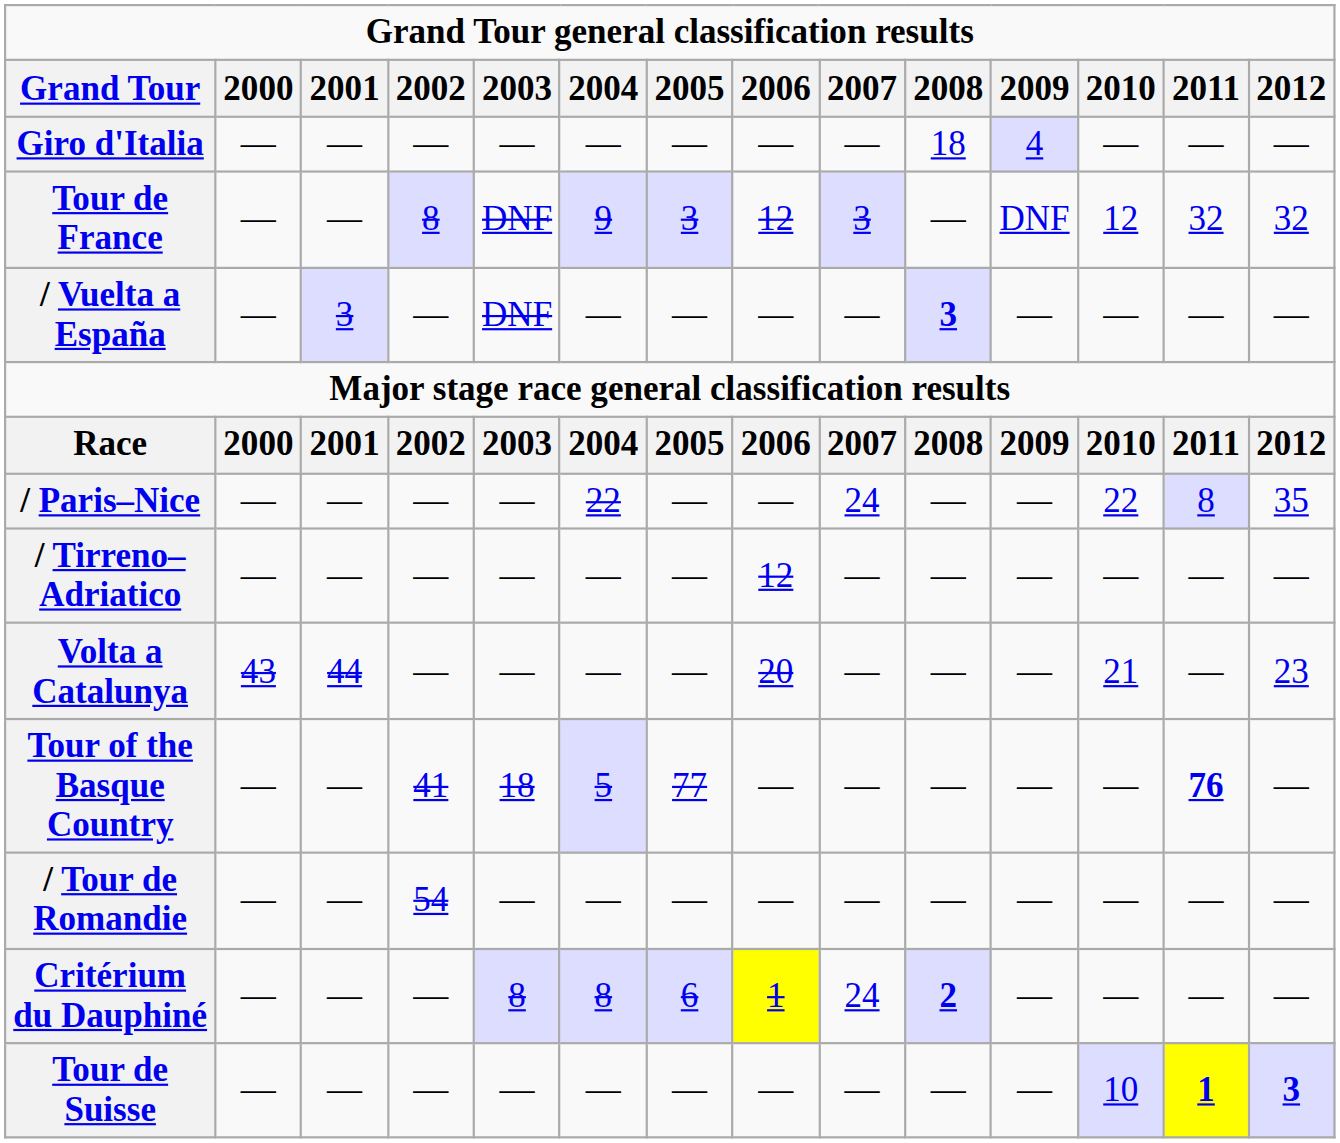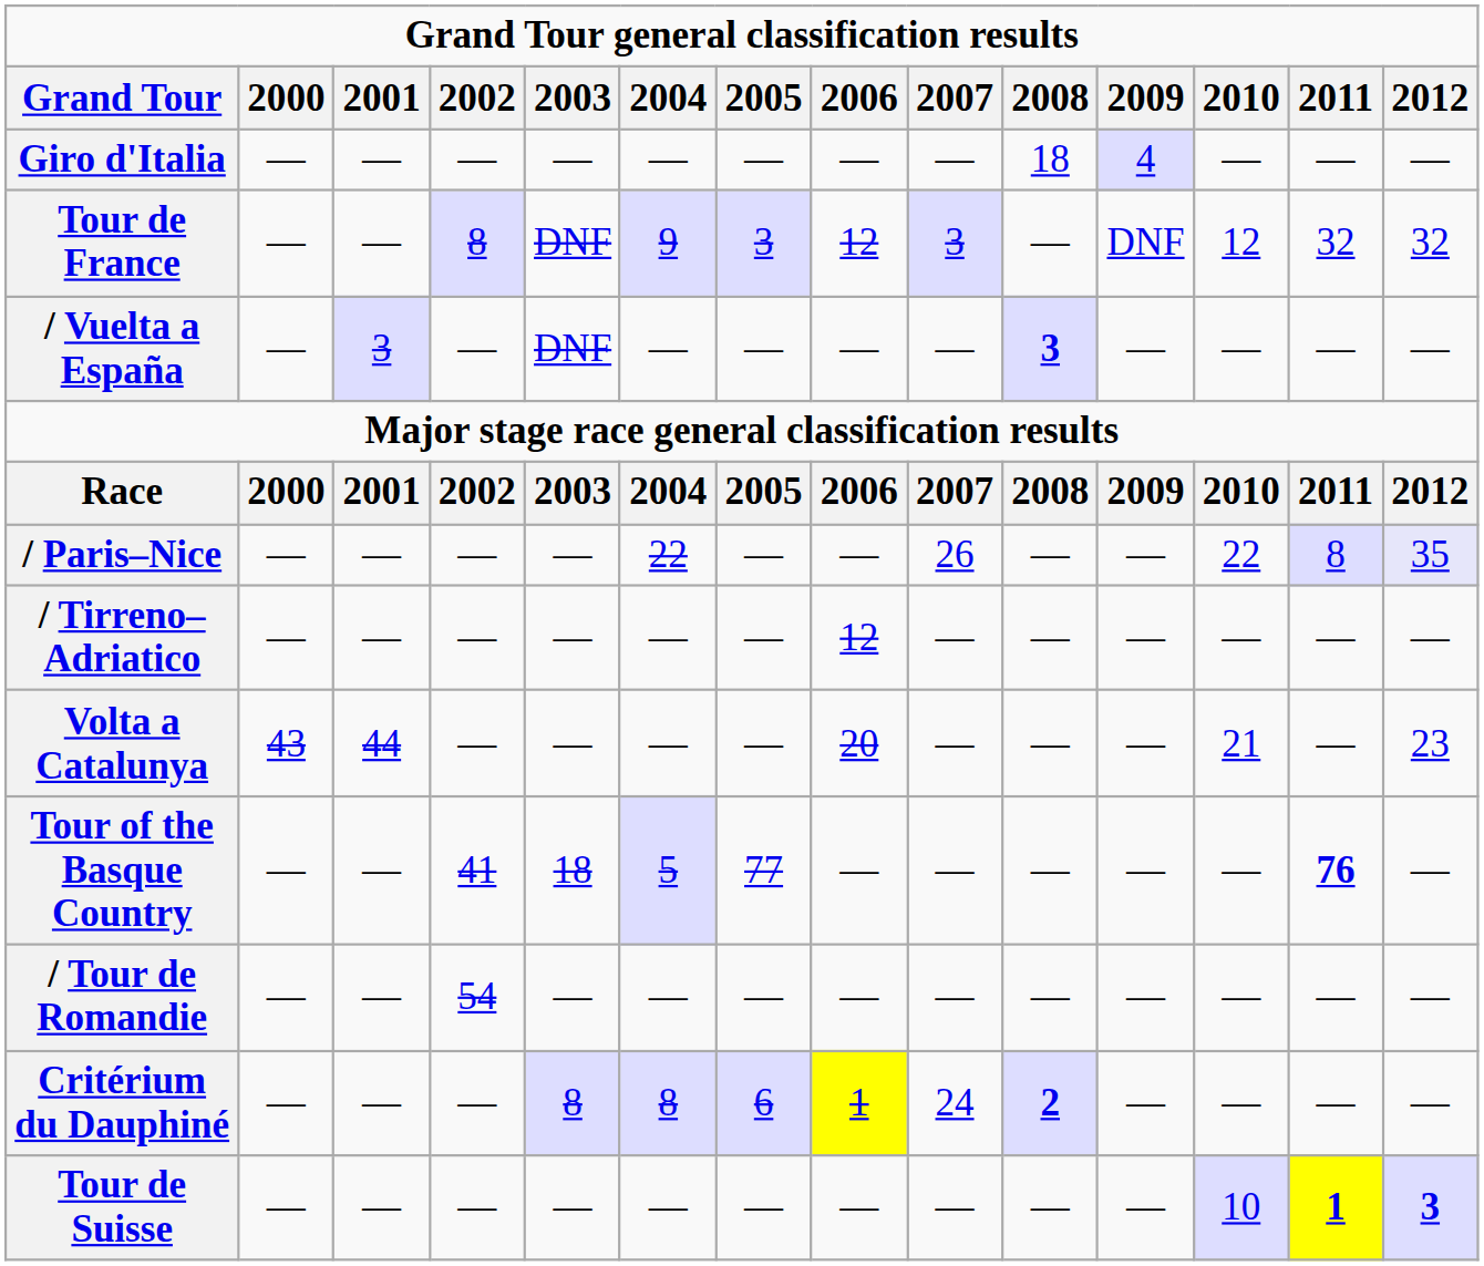 <table class="wikitable plainrowheaders">
 <tr>
 <td colspan=18 align="center"><strong>Grand Tour general classification results</strong></td>
 </tr>
 <tr>
 <th scope="col"><a href='#'>Grand Tour</a></th>
 <th scope="col">2000</th>
 <th scope="col">2001</th>
 <th scope="col">2002</th>
 <th scope="col">2003</th>
 <th scope="col">2004</th>
 <th scope="col">2005</th>
 <th scope="col">2006</th>
 <th scope="col">2007</th>
 <th scope="col">2008</th>
 <th scope="col">2009</th>
 <th scope="col">2010</th>
 <th scope="col">2011</th>
 <th scope="col">2012</th>
 </tr>
 <tr style="text-align:center;">
 <th scope="row"> <a href='#'>Giro d'Italia</a></th>
 <td>—</td>
 <td>—</td>
 <td>—</td>
 <td>—</td>
 <td>—</td>
 <td>—</td>
 <td>—</td>
 <td>—</td>
 <td><a href='#'>18</a></td>
 <td style="background:#ddf;"><a href='#'>4</a></td>
 <td>—</td>
 <td>—</td>
 <td>—</td>
 </tr>
 <tr style="text-align:center;">
 <th scope="row"> <a href='#'>Tour de France</a></th>
 <td>—</td>
 <td>—</td>
 <td style="background:#ddf;"><a href='#'><del>8</del></a></td>
 <td><a href='#'><del>DNF</del></a></td>
 <td style="background:#ddf;"><a href='#'><del>9</del></a></td>
 <td style="background:#ddf;"><a href='#'><del>3</del></a></td>
 <td><a href='#'><del>12</del></a></td>
 <td style="background:#ddf;"><a href='#'><del>3</del></a></td>
 <td>—</td>
 <td><a href='#'>DNF</a></td>
 <td><a href='#'>12</a></td>
 <td><a href='#'>32</a></td>
 <td><a href='#'>32</a></td>
 </tr>
 <tr style="text-align:center;">
 <th scope="row">/ <a href='#'>Vuelta a España</a></th>
 <td>—</td>
 <td style="background:#ddf;"><a href='#'><del>3</del></a></td>
 <td>—</td>
 <td><a href='#'><del>DNF</del></a></td>
 <td>—</td>
 <td>—</td>
 <td>—</td>
 <td>—</td>
 <td style="background:#ddf;"><a href='#'><strong>3</strong></a></td>
 <td>—</td>
 <td>—</td>
 <td>—</td>
 <td>—</td>
 </tr>
 <tr>
 <td colspan=18 align="center"><strong>Major stage race general classification results</strong></td>
 </tr>
 <tr>
 <th>Race</th>
 <th scope="col">2000</th>
 <th scope="col">2001</th>
 <th scope="col">2002</th>
 <th scope="col">2003</th>
 <th scope="col">2004</th>
 <th scope="col">2005</th>
 <th scope="col">2006</th>
 <th scope="col">2007</th>
 <th scope="col">2008</th>
 <th scope="col">2009</th>
 <th scope="col">2010</th>
 <th scope="col">2011</th>
 <th scope="col">2012</th>
 </tr>
 <tr style="text-align:center;">
 <th scope="row">/ <a href='#'>Paris–Nice</a></th>
 <td>—</td>
 <td>—</td>
 <td>—</td>
 <td>—</td>
 <td><a href='#'><del>22</del></a></td>
 <td>—</td>
 <td>—</td>
-<td><a href='#'>24</a></td>
+<td><a href='#'>26</a></td>
 <td>—</td>
 <td>—</td>
 <td><a href='#'>22</a></td>
 <td style="background:#ddf;"><a href='#'>8</a></td>
-<td><a href='#'>35</a></td>
+<td style="background: lavender;"><a href='#'>35</a></td>
 </tr>
 <tr style="text-align:center;">
 <th scope="row">/ <a href='#'>Tirreno–Adriatico</a></th>
 <td>—</td>
 <td>—</td>
 <td>—</td>
 <td>—</td>
 <td>—</td>
 <td>—</td>
 <td><a href='#'><del>12</del></a></td>
 <td>—</td>
 <td>—</td>
 <td>—</td>
 <td>—</td>
 <td>—</td>
 <td>—</td>
 </tr>
 <tr style="text-align:center;">
 <th scope="row"> <a href='#'>Volta a Catalunya</a></th>
 <td><a href='#'><del>43</del></a></td>
 <td><a href='#'><del>44</del></a></td>
 <td>—</td>
 <td>—</td>
 <td>—</td>
 <td>—</td>
 <td><a href='#'><del>20</del></a></td>
 <td>—</td>
 <td>—</td>
 <td>—</td>
 <td><a href='#'>21</a></td>
 <td>—</td>
 <td><a href='#'>23</a></td>
 </tr>
 <tr style="text-align:center;">
 <th scope="row"> <a href='#'>Tour of the Basque Country</a></th>
 <td>—</td>
 <td>—</td>
 <td><a href='#'><del>41</del></a></td>
 <td><a href='#'><del>18</del></a></td>
 <td style="background:#ddf;"><a href='#'><del>5</del></a></td>
 <td><a href='#'><del>77</del></a></td>
 <td>—</td>
 <td>—</td>
 <td>—</td>
 <td>—</td>
 <td>—</td>
 <td><strong><a href='#'>76</a></strong></td>
 <td>—</td>
 </tr>
 <tr style="text-align:center;">
 <th scope="row">/ <a href='#'>Tour de Romandie</a></th>
 <td>—</td>
 <td>—</td>
 <td><a href='#'><del>54</del></a></td>
 <td>—</td>
 <td>—</td>
 <td>—</td>
 <td>—</td>
 <td>—</td>
 <td>—</td>
 <td>—</td>
 <td>—</td>
 <td>—</td>
 <td>—</td>
 </tr>
 <tr style="text-align:center;">
 <th scope="row"> <a href='#'>Critérium du Dauphiné</a></th>
 <td>—</td>
 <td>—</td>
 <td>—</td>
 <td style="background:#ddf;"><a href='#'><del>8</del></a></td>
 <td style="background:#ddf;"><a href='#'><del>8</del></a></td>
 <td style="background:#ddf;"><a href='#'><del>6</del></a></td>
 <td style="background:yellow;"><a href='#'><del>1</del></a></td>
 <td><a href='#'>24</a></td>
 <td style="background:#ddf;"><a href='#'><strong>2</strong></a></td>
 <td>—</td>
 <td>—</td>
 <td>—</td>
 <td>—</td>
 </tr>
 <tr style="text-align:center;">
 <th scope="row"> <a href='#'>Tour de Suisse</a></th>
 <td>—</td>
 <td>—</td>
 <td>—</td>
 <td>—</td>
 <td>—</td>
 <td>—</td>
 <td>—</td>
 <td>—</td>
 <td>—</td>
 <td>—</td>
 <td style="background:#ddf;"><a href='#'>10</a></td>
 <td style="background:yellow;"><a href='#'><strong>1</strong></a></td>
 <td style="background:#ddf;"><a href='#'><strong>3</strong></a></td>
 </tr>
 </table>
